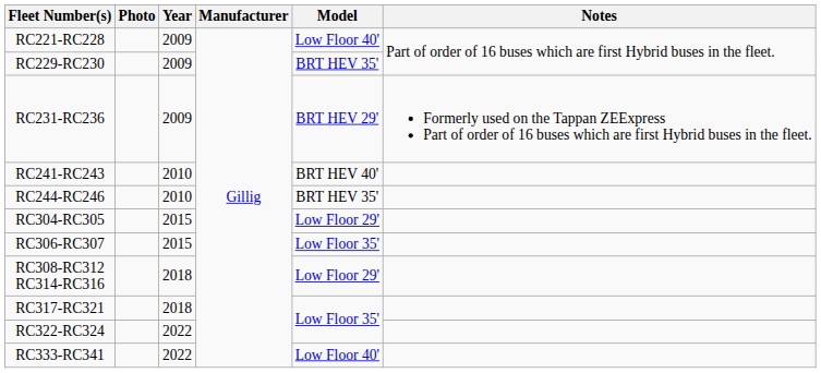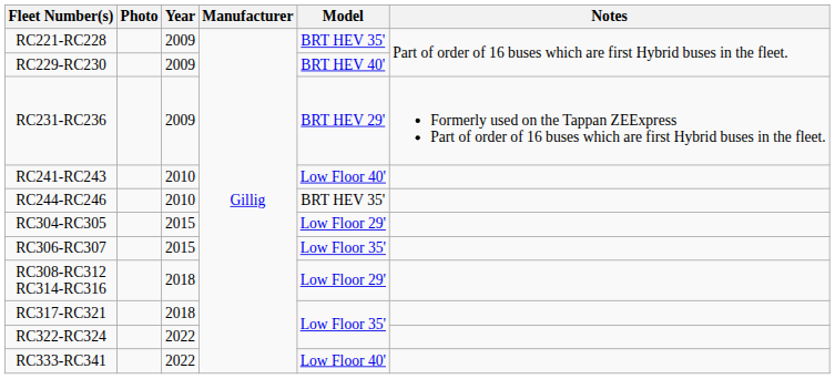 <table class="wikitable">
 <tr>
 <th>Fleet Number(s)</th>
 <th>Photo</th>
 <th>Year</th>
 <th>Manufacturer</th>
 <th>Model</th>
 <th>Notes</th>
 </tr>
 <tr align="center">
 <td>RC221-RC228</td>
 <td></td>
 <td>2009</td>
 <td rowspan="11"><a href='#'>Gillig</a></td>
-<td><a href='#'>Low Floor 40'</a></td>
+<td><a href='#'>BRT HEV 35'</a></td>
 <td rowspan="2" align="left">Part of order of 16 buses which are first Hybrid buses in the fleet.</td>
 </tr>
 <tr align="center">
 <td>RC229-RC230</td>
 <td></td>
 <td>2009</td>
-<td><a href='#'>BRT HEV 35'</a></td>
+<td><a href='#'>BRT HEV 40'</a></td>
 </tr>
 <tr align="center">
 <td>RC231-RC236</td>
 <td></td>
 <td>2009</td>
 <td><a href='#'>BRT HEV 29'</a></td>
 <td align="left"><br><ul><li>Formerly used on the Tappan ZEExpress</li><li>Part of order of 16 buses which are first Hybrid buses in the fleet.</li></ul></td>
 </tr>
 <tr align="center">
 <td>RC241-RC243</td>
 <td></td>
 <td>2010</td>
-<td>BRT HEV 40'</td>
+<td><a href='#'>Low Floor 40'</a></td>
 <td></td>
 </tr>
 <tr align="center">
 <td>RC244-RC246</td>
 <td></td>
 <td>2010</td>
 <td>BRT HEV 35'</td>
 <td></td>
 </tr>
 <tr align="center">
 <td>RC304-RC305</td>
 <td></td>
 <td>2015</td>
 <td><a href='#'>Low Floor 29'</a></td>
 <td></td>
 </tr>
 <tr align="center">
 <td>RC306-RC307</td>
 <td></td>
 <td>2015</td>
 <td><a href='#'>Low Floor 35'</a></td>
 <td></td>
 </tr>
 <tr align="center">
 <td>RC308-RC312<br>RC314-RC316</td>
 <td></td>
 <td>2018</td>
 <td><a href='#'>Low Floor 29'</a></td>
 <td></td>
 </tr>
 <tr align="center">
 <td>RC317-RC321</td>
 <td></td>
 <td>2018</td>
 <td rowspan="2"><a href='#'>Low Floor 35'</a></td>
 <td></td>
 </tr>
 <tr align="center">
 <td>RC322-RC324</td>
 <td></td>
 <td>2022</td>
 <td></td>
 </tr>
 <tr align="center">
 <td>RC333-RC341</td>
 <td></td>
 <td>2022</td>
 <td><a href='#'>Low Floor 40'</a></td>
 <td></td>
 </tr>
 </table>
